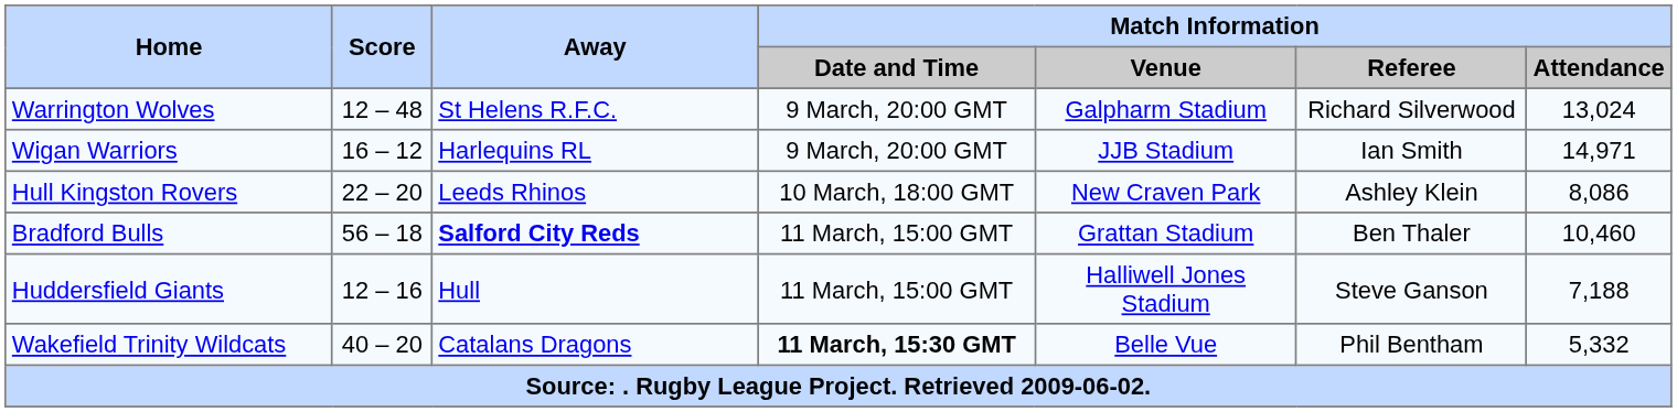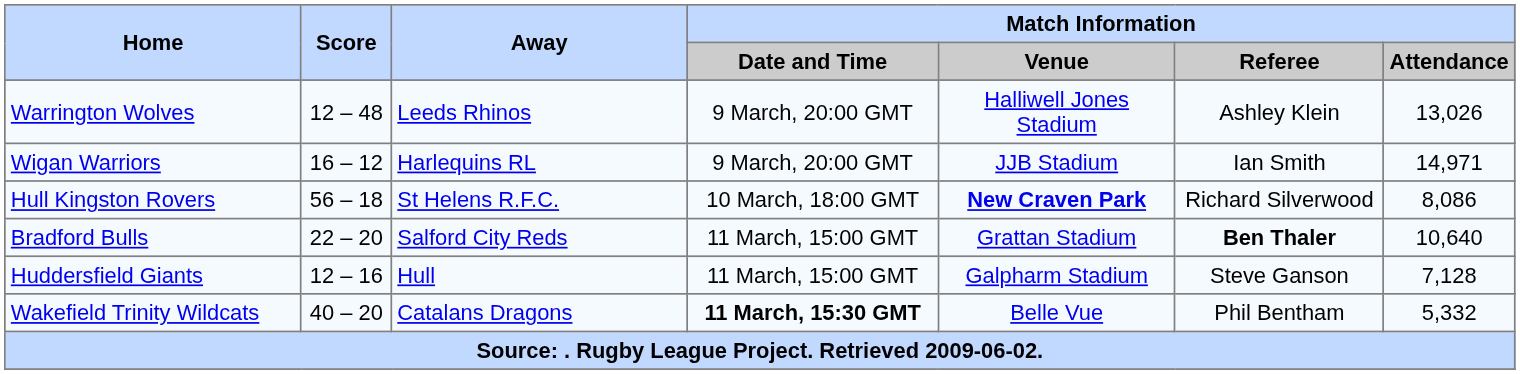 <table border="1" cellpadding="3" cellspacing="0" style="border-collapse:collapse; font-size:80%; text-align:center; width:100%;">
 <tr style="background:#c1d8ff;">
 <th rowspan="2" style="width:20%;">Home</th>
 <th rowspan="2" style="width:6%;">Score</th>
 <th rowspan="2" style="width:20%;">Away</th>
 <th colspan=6>Match Information</th>
 </tr>
 <tr style="background:#ccc;">
 <th width=17%>Date and Time</th>
 <th width=16%>Venue</th>
 <th width=14%>Referee</th>
 <th width=7%>Attendance</th>
 </tr>
 <tr style="background:#f5faff;">
 <td align=left> <a href='#'>Warrington Wolves</a></td>
 <td>12 – 48</td>
-<td align=left> <a href='#'>St Helens R.F.C.</a></td>
+<td align=left> <a href='#'>Leeds Rhinos</a></td>
 <td>9 March, 20:00 GMT</td>
-<td><a href='#'>Galpharm Stadium</a></td>
-<td>Richard Silverwood</td>
-<td>13,024</td>
+<td><a href='#'>Halliwell Jones Stadium</a></td>
+<td>Ashley Klein</td>
+<td>13,026</td>
 </tr>
 <tr style="background:#f5faff;">
 <td align=left> <a href='#'>Wigan Warriors</a></td>
 <td>16 – 12</td>
 <td align=left> <a href='#'>Harlequins RL</a></td>
 <td>9 March, 20:00 GMT</td>
 <td><a href='#'>JJB Stadium</a></td>
 <td>Ian Smith</td>
 <td>14,971</td>
 </tr>
 <tr style="background:#f5faff;">
 <td align=left> <a href='#'>Hull Kingston Rovers</a></td>
-<td>22 – 20</td>
-<td align=left> <a href='#'>Leeds Rhinos</a></td>
+<td>56 – 18</td>
+<td align=left> <a href='#'>St Helens R.F.C.</a></td>
 <td>10 March, 18:00 GMT</td>
-<td><a href='#'>New Craven Park</a></td>
-<td>Ashley Klein</td>
+<td><strong><a href='#'>New Craven Park</a></strong></td>
+<td>Richard Silverwood</td>
 <td>8,086</td>
 </tr>
 <tr style="background:#f5faff;">
 <td align=left> <a href='#'>Bradford Bulls</a></td>
-<td>56 – 18</td>
-<td align=left><strong> <a href='#'>Salford City Reds</a></strong></td>
+<td>22 – 20</td>
+<td align=left> <a href='#'>Salford City Reds</a></td>
 <td>11 March, 15:00 GMT</td>
 <td><a href='#'>Grattan Stadium</a></td>
-<td>Ben Thaler</td>
-<td>10,460</td>
+<td><strong>Ben Thaler</strong></td>
+<td>10,640</td>
 </tr>
 <tr style="background:#f5faff;">
 <td align=left> <a href='#'>Huddersfield Giants</a></td>
 <td>12 – 16</td>
 <td align=left> <a href='#'>Hull</a></td>
 <td>11 March, 15:00 GMT</td>
-<td><a href='#'>Halliwell Jones Stadium</a></td>
+<td><a href='#'>Galpharm Stadium</a></td>
 <td>Steve Ganson</td>
-<td>7,188</td>
+<td>7,128</td>
 </tr>
 <tr style="background:#f5faff;">
 <td align=left> <a href='#'>Wakefield Trinity Wildcats</a></td>
 <td>40 – 20</td>
 <td align=left> <a href='#'>Catalans Dragons</a></td>
 <td><strong>11 March, 15:30 GMT</strong></td>
 <td><a href='#'>Belle Vue</a></td>
 <td>Phil Bentham</td>
 <td>5,332</td>
 </tr>
 <tr style="background:#c1d8ff;">
 <th colspan=10>Source: . Rugby League Project. Retrieved 2009-06-02.</th>
 </tr>
 </table>
